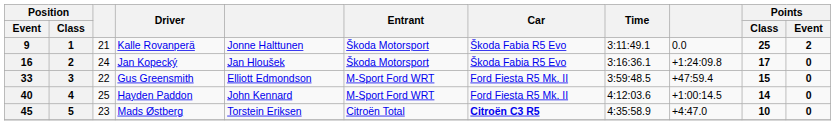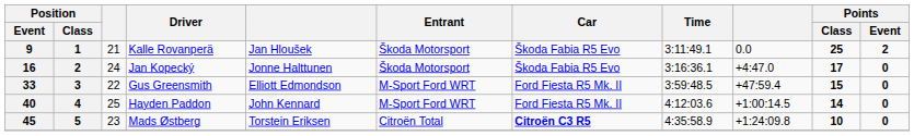 <table class="wikitable" width=85% style="font-size: 85%;">
 <tr>
 <th colspan="2">Position</th>
 <th rowspan="2"></th>
 <th rowspan="2">Driver</th>
 <th rowspan="2"></th>
 <th rowspan="2">Entrant</th>
 <th rowspan="2">Car</th>
 <th rowspan="2">Time</th>
 <th rowspan="2"></th>
 <th colspan="2">Points</th>
 </tr>
 <tr>
 <th>Event</th>
 <th>Class</th>
 <th>Class</th>
 <th>Event</th>
 </tr>
 <tr>
 <th>9</th>
 <th>1</th>
 <td align="center">21</td>
 <td nowrap><a href='#'>Kalle Rovanperä</a></td>
-<td><a href='#'>Jonne Halttunen</a></td>
+<td><a href='#'>Jan Hloušek</a></td>
 <td><a href='#'>Škoda Motorsport</a></td>
 <td><a href='#'>Škoda Fabia R5 Evo</a></td>
 <td>3:11:49.1</td>
 <td>0.0</td>
 <td align="center"><strong>25</strong></td>
 <td align="center"><strong>2</strong></td>
 </tr>
 <tr>
 <th>16</th>
 <th>2</th>
 <td align="center">24</td>
 <td><a href='#'>Jan Kopecký</a></td>
-<td><a href='#'>Jan Hloušek</a></td>
+<td><a href='#'>Jonne Halttunen</a></td>
 <td><a href='#'>Škoda Motorsport</a></td>
 <td><a href='#'>Škoda Fabia R5 Evo</a></td>
 <td>3:16:36.1</td>
-<td>+1:24:09.8</td>
+<td>+4:47.0</td>
 <td align="center"><strong>17</strong></td>
 <td align="center"><strong>0</strong></td>
 </tr>
 <tr>
 <th>33</th>
 <th>3</th>
 <td align="center">22</td>
 <td><a href='#'>Gus Greensmith</a></td>
 <td nowrap><a href='#'>Elliott Edmondson</a></td>
 <td nowrap><a href='#'>M-Sport Ford WRT</a></td>
 <td nowrap><a href='#'>Ford Fiesta R5 Mk. II</a></td>
 <td>3:59:48.5</td>
 <td>+47:59.4</td>
 <td align="center"><strong>15</strong></td>
 <td align="center"><strong>0</strong></td>
 </tr>
 <tr>
 <th>40</th>
 <th>4</th>
 <td align="center">25</td>
 <td><a href='#'>Hayden Paddon</a></td>
 <td><a href='#'>John Kennard</a></td>
 <td><a href='#'>M-Sport Ford WRT</a></td>
 <td><a href='#'>Ford Fiesta R5 Mk. II</a></td>
 <td>4:12:03.6</td>
 <td>+1:00:14.5</td>
 <td align="center"><strong>14</strong></td>
 <td align="center"><strong>0</strong></td>
 </tr>
 <tr>
 <th>45</th>
 <th>5</th>
 <td align="center">23</td>
 <td><a href='#'>Mads Østberg</a></td>
 <td><a href='#'>Torstein Eriksen</a></td>
 <td><a href='#'>Citroën Total</a></td>
 <td><strong><a href='#'>Citroën C3 R5</a></strong></td>
 <td>4:35:58.9</td>
-<td>+4:47.0</td>
+<td>+1:24:09.8</td>
 <td align="center"><strong>10</strong></td>
 <td align="center"><strong>0</strong></td>
 </tr>
 <tr>
 </tr>
 </table>
